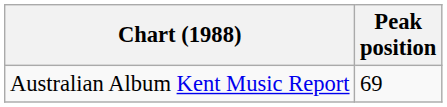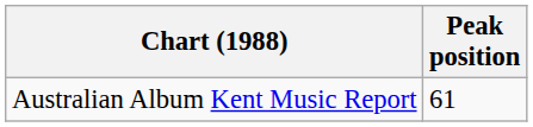 <table class="wikitable sortable">
 <tr>
 <th>Chart (1988)</th>
 <th>Peak<br>position</th>
 </tr>
 <tr>
 <td>Australian Album <a href='#'>Kent Music Report</a></td>
-<td>69</td>
+<td>61</td>
 </tr>
 </table>
